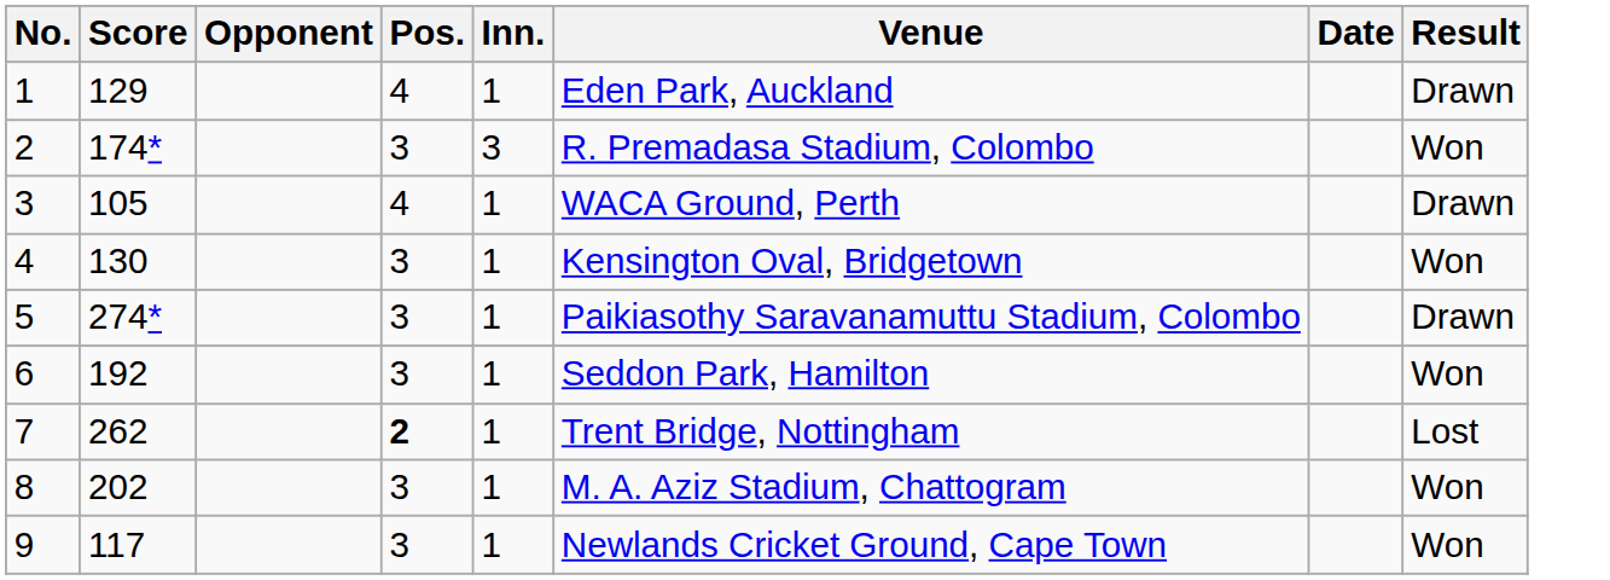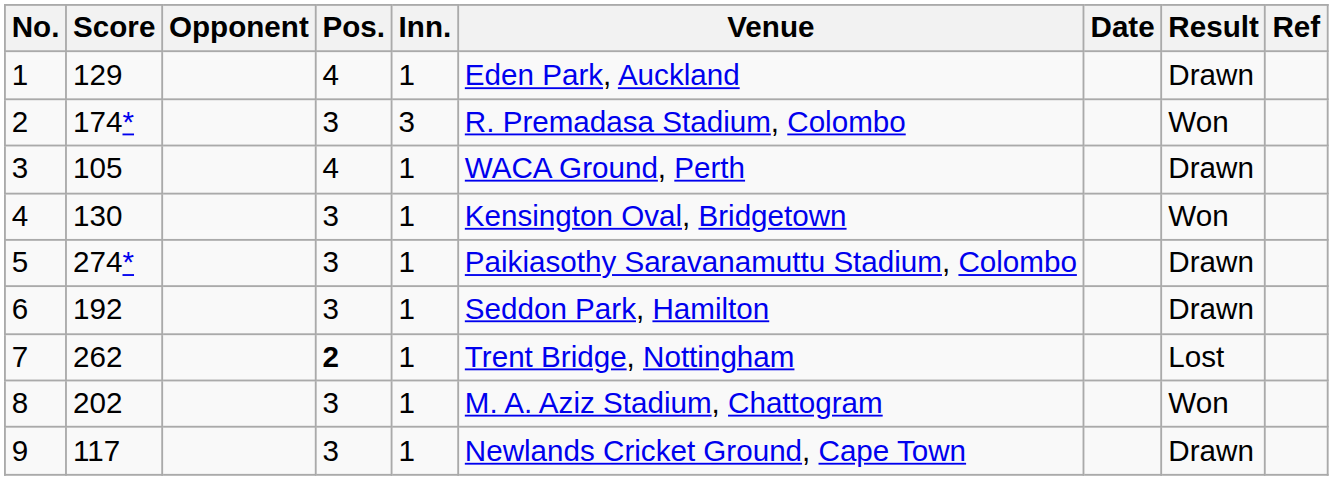 <table class="wikitable">
 <tr>
 <th>No.</th>
 <th>Score</th>
 <th>Opponent</th>
 <th>Pos.</th>
 <th>Inn.</th>
 <th>Venue</th>
 <th>Date</th>
 <th>Result</th>
+<th>Ref</th>
 </tr>
 <tr>
 <td>1</td>
 <td>129</td>
 <td></td>
 <td>4</td>
 <td>1</td>
 <td><a href='#'>Eden Park</a>, <a href='#'>Auckland</a></td>
 <td></td>
 <td>Drawn</td>
+<td></td>
 </tr>
 <tr>
 <td>2</td>
 <td>174<a href='#'>*</a></td>
 <td></td>
 <td>3</td>
 <td>3</td>
 <td><a href='#'>R. Premadasa Stadium</a>, <a href='#'>Colombo</a></td>
 <td></td>
 <td>Won</td>
+<td></td>
 </tr>
 <tr>
 <td>3</td>
 <td>105</td>
 <td></td>
 <td>4</td>
 <td>1</td>
 <td><a href='#'>WACA Ground</a>, <a href='#'>Perth</a></td>
 <td></td>
 <td>Drawn</td>
+<td></td>
 </tr>
 <tr>
 <td>4</td>
 <td>130</td>
 <td></td>
 <td>3</td>
 <td>1</td>
 <td><a href='#'>Kensington Oval</a>, <a href='#'>Bridgetown</a></td>
 <td></td>
 <td>Won</td>
+<td></td>
 </tr>
 <tr>
 <td>5</td>
 <td>274<a href='#'>*</a></td>
 <td></td>
 <td>3</td>
 <td>1</td>
 <td><a href='#'>Paikiasothy Saravanamuttu Stadium</a>, <a href='#'>Colombo</a></td>
 <td></td>
 <td>Drawn</td>
+<td></td>
 </tr>
 <tr>
 <td>6</td>
 <td>192</td>
 <td></td>
 <td>3</td>
 <td>1</td>
 <td><a href='#'>Seddon Park</a>, <a href='#'>Hamilton</a></td>
 <td></td>
-<td>Won</td>
+<td>Drawn</td>
+<td></td>
 </tr>
 <tr>
 <td>7</td>
 <td>262</td>
 <td></td>
 <td><strong>2</strong></td>
 <td>1</td>
 <td><a href='#'>Trent Bridge</a>, <a href='#'>Nottingham</a></td>
 <td></td>
 <td>Lost</td>
+<td></td>
 </tr>
 <tr>
 <td>8</td>
 <td>202</td>
 <td></td>
 <td>3</td>
 <td>1</td>
 <td><a href='#'>M. A. Aziz Stadium</a>, <a href='#'>Chattogram</a></td>
 <td></td>
 <td>Won</td>
+<td></td>
 </tr>
 <tr>
 <td>9</td>
 <td>117</td>
 <td></td>
 <td>3</td>
 <td>1</td>
 <td><a href='#'>Newlands Cricket Ground</a>, <a href='#'>Cape Town</a></td>
 <td></td>
-<td>Won</td>
+<td>Drawn</td>
+<td></td>
 </tr>
 </table>
